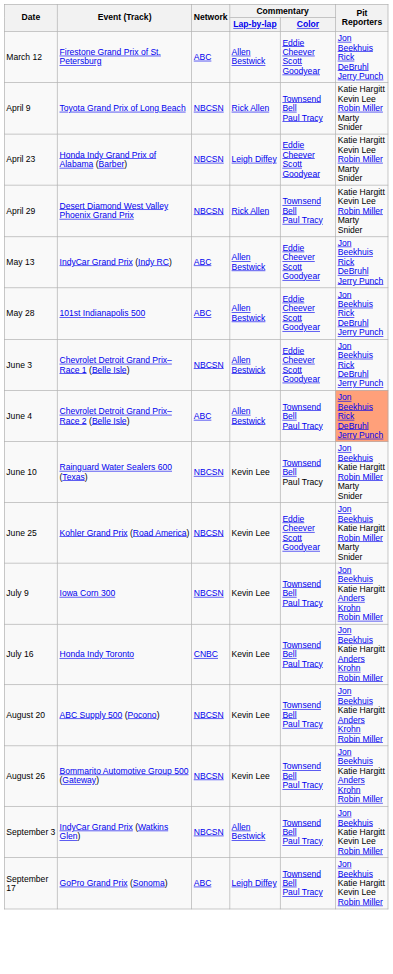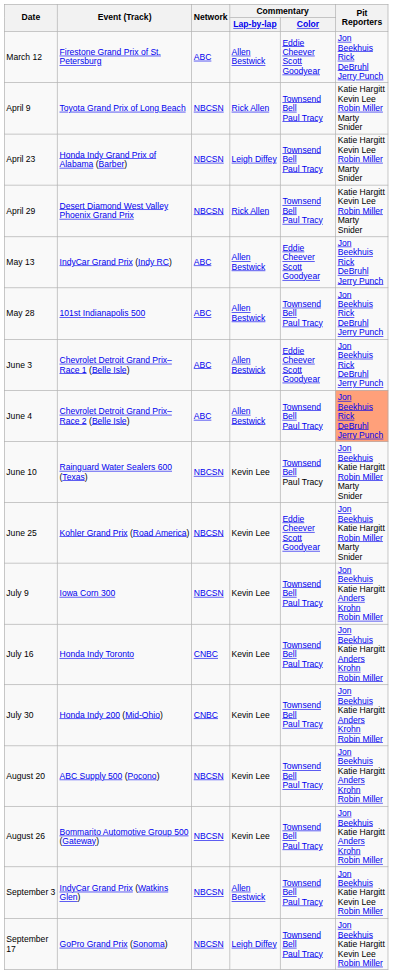 <table class="wikitable" style="font-size: 85%;">
 <tr>
 <th rowspan=2>Date</th>
 <th rowspan=2>Event (Track)</th>
 <th rowspan=2>Network<br></th>
 <th colspan=2>Commentary</th>
 <th rowspan=2>Pit Reporters</th>
 </tr>
 <tr>
 <th><a href='#'>Lap-by-lap</a></th>
 <th><a href='#'>Color</a></th>
 </tr>
 <tr>
 <td>March 12</td>
 <td><a href='#'>Firestone Grand Prix of St. Petersburg</a></td>
 <td><a href='#'>ABC</a></td>
 <td><a href='#'>Allen Bestwick</a></td>
 <td><a href='#'>Eddie Cheever</a><br><a href='#'>Scott Goodyear</a></td>
 <td><a href='#'>Jon Beekhuis</a><br><a href='#'>Rick DeBruhl</a><br><a href='#'>Jerry Punch</a></td>
 </tr>
 <tr>
 <td>April 9</td>
 <td><a href='#'>Toyota Grand Prix of Long Beach</a></td>
 <td><a href='#'>NBCSN</a></td>
 <td><a href='#'>Rick Allen</a></td>
 <td><a href='#'>Townsend Bell</a><br><a href='#'>Paul Tracy</a></td>
 <td>Katie Hargitt<br>Kevin Lee<br><a href='#'>Robin Miller</a><br>Marty Snider</td>
 </tr>
 <tr>
 <td>April 23</td>
 <td><a href='#'>Honda Indy Grand Prix of Alabama</a> (<a href='#'>Barber</a>)</td>
 <td><a href='#'>NBCSN</a></td>
 <td><a href='#'>Leigh Diffey</a></td>
-<td><a href='#'>Eddie Cheever</a><br><a href='#'>Scott Goodyear</a></td>
+<td><a href='#'>Townsend Bell</a><br><a href='#'>Paul Tracy</a></td>
 <td>Katie Hargitt<br>Kevin Lee<br><a href='#'>Robin Miller</a><br>Marty Snider</td>
 </tr>
 <tr>
 <td>April 29</td>
 <td><a href='#'>Desert Diamond West Valley Phoenix Grand Prix</a></td>
 <td><a href='#'>NBCSN</a></td>
 <td><a href='#'>Rick Allen</a></td>
 <td><a href='#'>Townsend Bell</a><br><a href='#'>Paul Tracy</a></td>
 <td>Katie Hargitt<br>Kevin Lee<br><a href='#'>Robin Miller</a><br>Marty Snider</td>
 </tr>
 <tr>
 <td>May 13</td>
 <td><a href='#'>IndyCar Grand Prix</a> (<a href='#'>Indy RC</a>)</td>
 <td><a href='#'>ABC</a></td>
 <td><a href='#'>Allen Bestwick</a></td>
 <td><a href='#'>Eddie Cheever</a><br><a href='#'>Scott Goodyear</a></td>
 <td><a href='#'>Jon Beekhuis</a><br><a href='#'>Rick DeBruhl</a><br><a href='#'>Jerry Punch</a></td>
 </tr>
 <tr>
 <td>May 28</td>
 <td><a href='#'>101st Indianapolis 500</a></td>
 <td><a href='#'>ABC</a></td>
 <td><a href='#'>Allen Bestwick</a></td>
-<td><a href='#'>Eddie Cheever</a><br><a href='#'>Scott Goodyear</a></td>
+<td><a href='#'>Townsend Bell</a><br><a href='#'>Paul Tracy</a></td>
 <td><a href='#'>Jon Beekhuis</a><br><a href='#'>Rick DeBruhl</a><br><a href='#'>Jerry Punch</a></td>
 </tr>
 <tr>
 <td>June 3</td>
 <td><a href='#'>Chevrolet Detroit Grand Prix–Race 1</a> (<a href='#'>Belle Isle</a>)</td>
-<td><a href='#'>NBCSN</a></td>
+<td><a href='#'>ABC</a></td>
 <td><a href='#'>Allen Bestwick</a></td>
 <td><a href='#'>Eddie Cheever</a><br><a href='#'>Scott Goodyear</a></td>
 <td><a href='#'>Jon Beekhuis</a><br><a href='#'>Rick DeBruhl</a><br><a href='#'>Jerry Punch</a></td>
 </tr>
 <tr>
 <td>June 4</td>
 <td><a href='#'>Chevrolet Detroit Grand Prix–Race 2</a> (<a href='#'>Belle Isle</a>)</td>
 <td><a href='#'>ABC</a></td>
 <td><a href='#'>Allen Bestwick</a></td>
 <td><a href='#'>Townsend Bell</a><br><a href='#'>Paul Tracy</a></td>
 <td style="background: lightsalmon;"><a href='#'>Jon Beekhuis</a><br><a href='#'>Rick DeBruhl</a><br><a href='#'>Jerry Punch</a></td>
 </tr>
 <tr>
 <td>June 10</td>
 <td><a href='#'>Rainguard Water Sealers 600</a> (<a href='#'>Texas</a>)</td>
 <td><a href='#'>NBCSN</a></td>
 <td>Kevin Lee</td>
 <td><a href='#'>Townsend Bell</a><br>Paul Tracy</td>
 <td><a href='#'>Jon Beekhuis</a><br>Katie Hargitt<br><a href='#'>Robin Miller</a><br>Marty Snider</td>
 </tr>
 <tr>
 <td>June 25</td>
 <td><a href='#'>Kohler Grand Prix</a> (<a href='#'>Road America</a>)</td>
 <td><a href='#'>NBCSN</a></td>
 <td>Kevin Lee</td>
 <td><a href='#'>Eddie Cheever</a><br><a href='#'>Scott Goodyear</a></td>
 <td><a href='#'>Jon Beekhuis</a><br>Katie Hargitt<br><a href='#'>Robin Miller</a><br>Marty Snider</td>
 </tr>
 <tr>
 <td>July 9</td>
 <td><a href='#'>Iowa Corn 300</a></td>
 <td><a href='#'>NBCSN</a></td>
 <td>Kevin Lee</td>
 <td><a href='#'>Townsend Bell</a><br><a href='#'>Paul Tracy</a></td>
 <td><a href='#'>Jon Beekhuis</a><br>Katie Hargitt<br><a href='#'>Anders Krohn</a><br><a href='#'>Robin Miller</a></td>
 </tr>
 <tr>
 <td>July 16</td>
 <td><a href='#'>Honda Indy Toronto</a></td>
 <td><a href='#'>CNBC</a></td>
 <td>Kevin Lee</td>
 <td><a href='#'>Townsend Bell</a><br><a href='#'>Paul Tracy</a></td>
 <td><a href='#'>Jon Beekhuis</a><br>Katie Hargitt<br><a href='#'>Anders Krohn</a><br><a href='#'>Robin Miller</a></td>
 </tr>
 <tr>
+<td>July 30</td>
+<td><a href='#'>Honda Indy 200</a> (<a href='#'>Mid-Ohio</a>)</td>
+<td><a href='#'>CNBC</a></td>
+<td>Kevin Lee</td>
+<td><a href='#'>Townsend Bell</a><br><a href='#'>Paul Tracy</a></td>
+<td><a href='#'>Jon Beekhuis</a><br>Katie Hargitt<br><a href='#'>Anders Krohn</a><br><a href='#'>Robin Miller</a></td>
+</tr>
+<tr>
 <td>August 20</td>
 <td><a href='#'>ABC Supply 500</a> (<a href='#'>Pocono</a>)</td>
 <td><a href='#'>NBCSN</a></td>
 <td>Kevin Lee</td>
 <td><a href='#'>Townsend Bell</a><br><a href='#'>Paul Tracy</a></td>
 <td><a href='#'>Jon Beekhuis</a><br>Katie Hargitt<br><a href='#'>Anders Krohn</a><br><a href='#'>Robin Miller</a></td>
 </tr>
 <tr>
 <td>August 26</td>
 <td><a href='#'>Bommarito Automotive Group 500</a> (<a href='#'>Gateway</a>)</td>
 <td><a href='#'>NBCSN</a></td>
 <td>Kevin Lee</td>
 <td><a href='#'>Townsend Bell</a><br><a href='#'>Paul Tracy</a></td>
 <td><a href='#'>Jon Beekhuis</a><br>Katie Hargitt<br><a href='#'>Anders Krohn</a><br><a href='#'>Robin Miller</a></td>
 </tr>
 <tr>
 <td>September 3</td>
 <td><a href='#'>IndyCar Grand Prix</a> (<a href='#'>Watkins Glen</a>)</td>
 <td><a href='#'>NBCSN</a></td>
 <td><a href='#'>Allen Bestwick</a></td>
 <td><a href='#'>Townsend Bell</a><br><a href='#'>Paul Tracy</a></td>
 <td><a href='#'>Jon Beekhuis</a><br>Katie Hargitt<br>Kevin Lee<br><a href='#'>Robin Miller</a></td>
 </tr>
 <tr>
 <td>September 17</td>
 <td><a href='#'>GoPro Grand Prix</a> (<a href='#'>Sonoma</a>)</td>
-<td><a href='#'>ABC</a></td>
+<td><a href='#'>NBCSN</a></td>
 <td><a href='#'>Leigh Diffey</a></td>
 <td><a href='#'>Townsend Bell</a><br><a href='#'>Paul Tracy</a></td>
 <td><a href='#'>Jon Beekhuis</a><br>Katie Hargitt<br>Kevin Lee<br><a href='#'>Robin Miller</a></td>
 </tr>
 </table>
